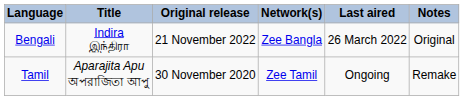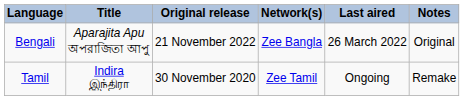 <table class="wikitable" style="text-align:center;">
 <tr>
 <th style="background:LightSteelBlue;">Language</th>
 <th style="background:LightSteelBlue;">Title</th>
 <th style="background:LightSteelBlue;">Original release</th>
 <th style="background:LightSteelBlue;">Network(s)</th>
 <th style="background:LightSteelBlue;">Last aired</th>
 <th style="background:LightSteelBlue;">Notes</th>
 </tr>
 <tr>
 <td><a href='#'>Bengali</a></td>
-<td><a href='#'>Indira</a> <br> இந்திரா</td>
+<td><em>Aparajita Apu</em> <br> অপরাজিতা আপু</td>
 <td>21 November 2022</td>
 <td><a href='#'>Zee Bangla</a></td>
 <td>26 March 2022</td>
 <td>Original</td>
 </tr>
 <tr>
 <td><a href='#'>Tamil</a></td>
-<td><em>Aparajita Apu</em> <br> অপরাজিতা আপু</td>
+<td><a href='#'>Indira</a> <br> இந்திரா</td>
 <td>30 November 2020</td>
 <td><a href='#'>Zee Tamil</a></td>
 <td>Ongoing</td>
 <td>Remake</td>
 </tr>
 </table>
